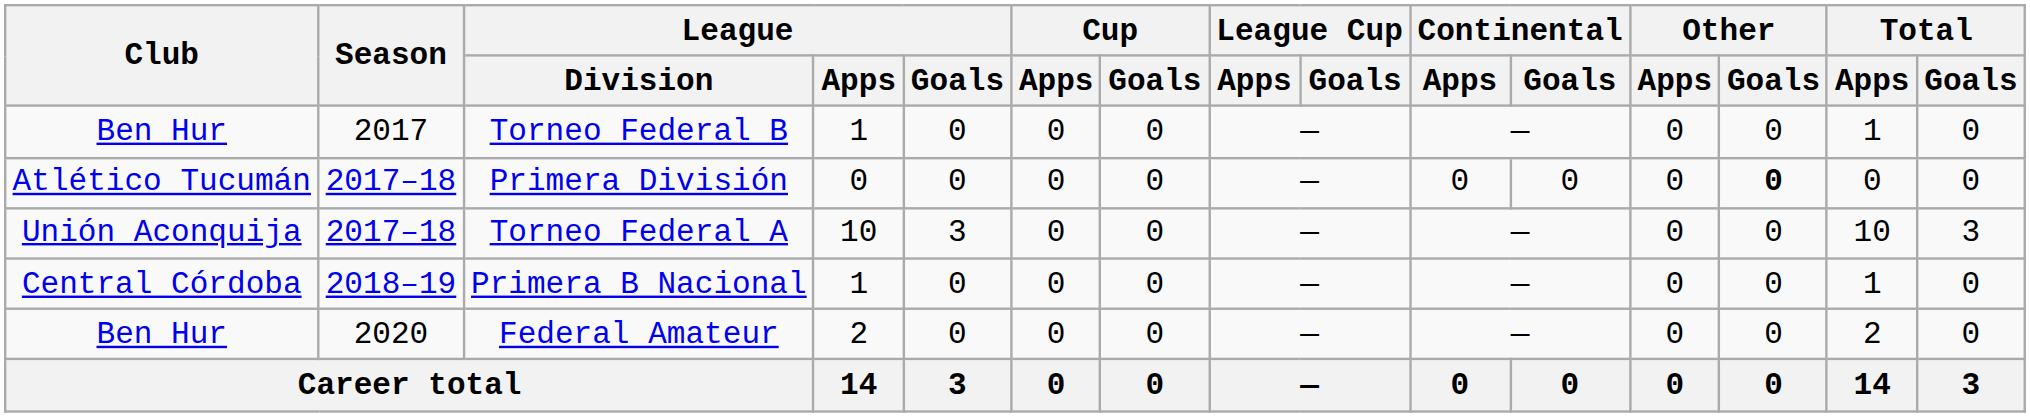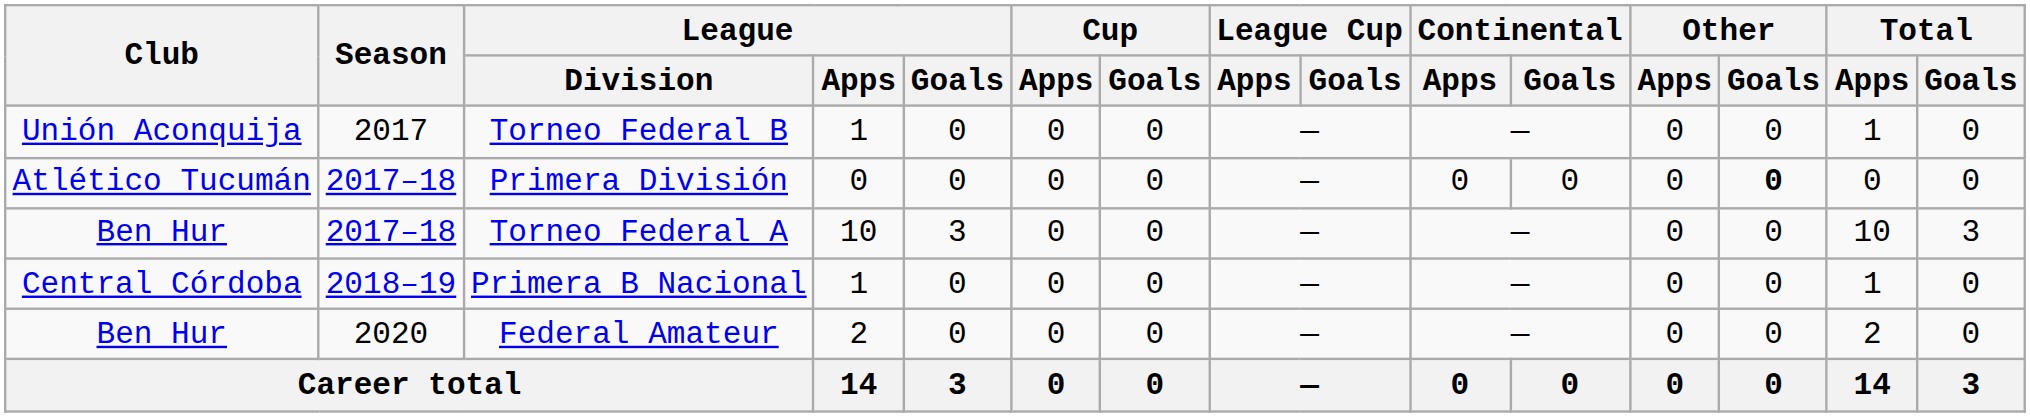 <table class="wikitable" style="text-align:center">
 <tr>
 <th rowspan="2">Club</th>
 <th rowspan="2">Season</th>
 <th colspan="3">League</th>
 <th colspan="2">Cup</th>
 <th colspan="2">League Cup</th>
 <th colspan="2">Continental</th>
 <th colspan="2">Other</th>
 <th colspan="2">Total</th>
 </tr>
 <tr>
 <th>Division</th>
 <th>Apps</th>
 <th>Goals</th>
 <th>Apps</th>
 <th>Goals</th>
 <th>Apps</th>
 <th>Goals</th>
 <th>Apps</th>
 <th>Goals</th>
 <th>Apps</th>
 <th>Goals</th>
 <th>Apps</th>
 <th>Goals</th>
 </tr>
 <tr>
-<td rowspan="1"><a href='#'>Ben Hur</a></td>
+<td rowspan="1"><a href='#'>Unión Aconquija</a></td>
 <td>2017</td>
 <td rowspan="1"><a href='#'>Torneo Federal B</a></td>
 <td>1</td>
 <td>0</td>
 <td>0</td>
 <td>0</td>
 <td colspan="2">—</td>
 <td colspan="2">—</td>
 <td>0</td>
 <td>0</td>
 <td>1</td>
 <td>0</td>
 </tr>
 <tr>
 <td rowspan="1"><a href='#'>Atlético Tucumán</a></td>
 <td><a href='#'>2017–18</a></td>
 <td rowspan="1"><a href='#'>Primera División</a></td>
 <td>0</td>
 <td>0</td>
 <td>0</td>
 <td>0</td>
 <td colspan="2">—</td>
 <td>0</td>
 <td>0</td>
 <td>0</td>
 <td><strong>0</strong></td>
 <td>0</td>
 <td>0</td>
 </tr>
 <tr>
-<td rowspan="1"><a href='#'>Unión Aconquija</a></td>
+<td rowspan="1"><a href='#'>Ben Hur</a></td>
 <td><a href='#'>2017–18</a></td>
 <td rowspan="1"><a href='#'>Torneo Federal A</a></td>
 <td>10</td>
 <td>3</td>
 <td>0</td>
 <td>0</td>
 <td colspan="2">—</td>
 <td colspan="2">—</td>
 <td>0</td>
 <td>0</td>
 <td>10</td>
 <td>3</td>
 </tr>
 <tr>
 <td rowspan="1"><a href='#'>Central Córdoba</a></td>
 <td><a href='#'>2018–19</a></td>
 <td rowspan="1"><a href='#'>Primera B Nacional</a></td>
 <td>1</td>
 <td>0</td>
 <td>0</td>
 <td>0</td>
 <td colspan="2">—</td>
 <td colspan="2">—</td>
 <td>0</td>
 <td>0</td>
 <td>1</td>
 <td>0</td>
 </tr>
 <tr>
 <td rowspan="1"><a href='#'>Ben Hur</a></td>
 <td>2020</td>
 <td rowspan="1"><a href='#'>Federal Amateur</a></td>
 <td>2</td>
 <td>0</td>
 <td>0</td>
 <td>0</td>
 <td colspan="2">—</td>
 <td colspan="2">—</td>
 <td>0</td>
 <td>0</td>
 <td>2</td>
 <td>0</td>
 </tr>
 <tr>
 <th colspan="3">Career total</th>
 <th>14</th>
 <th>3</th>
 <th>0</th>
 <th>0</th>
 <th colspan="2">—</th>
 <th>0</th>
 <th>0</th>
 <th>0</th>
 <th>0</th>
 <th>14</th>
 <th>3</th>
 </tr>
 </table>
